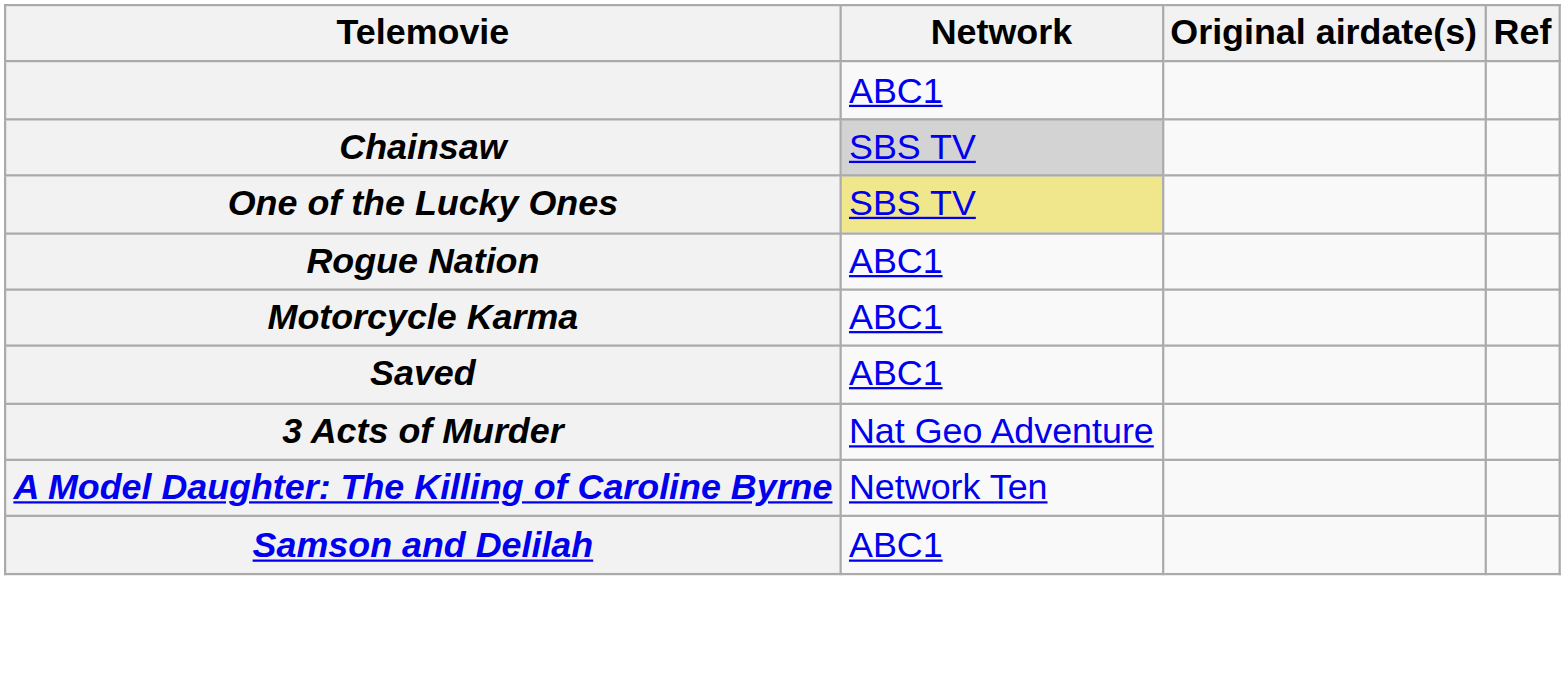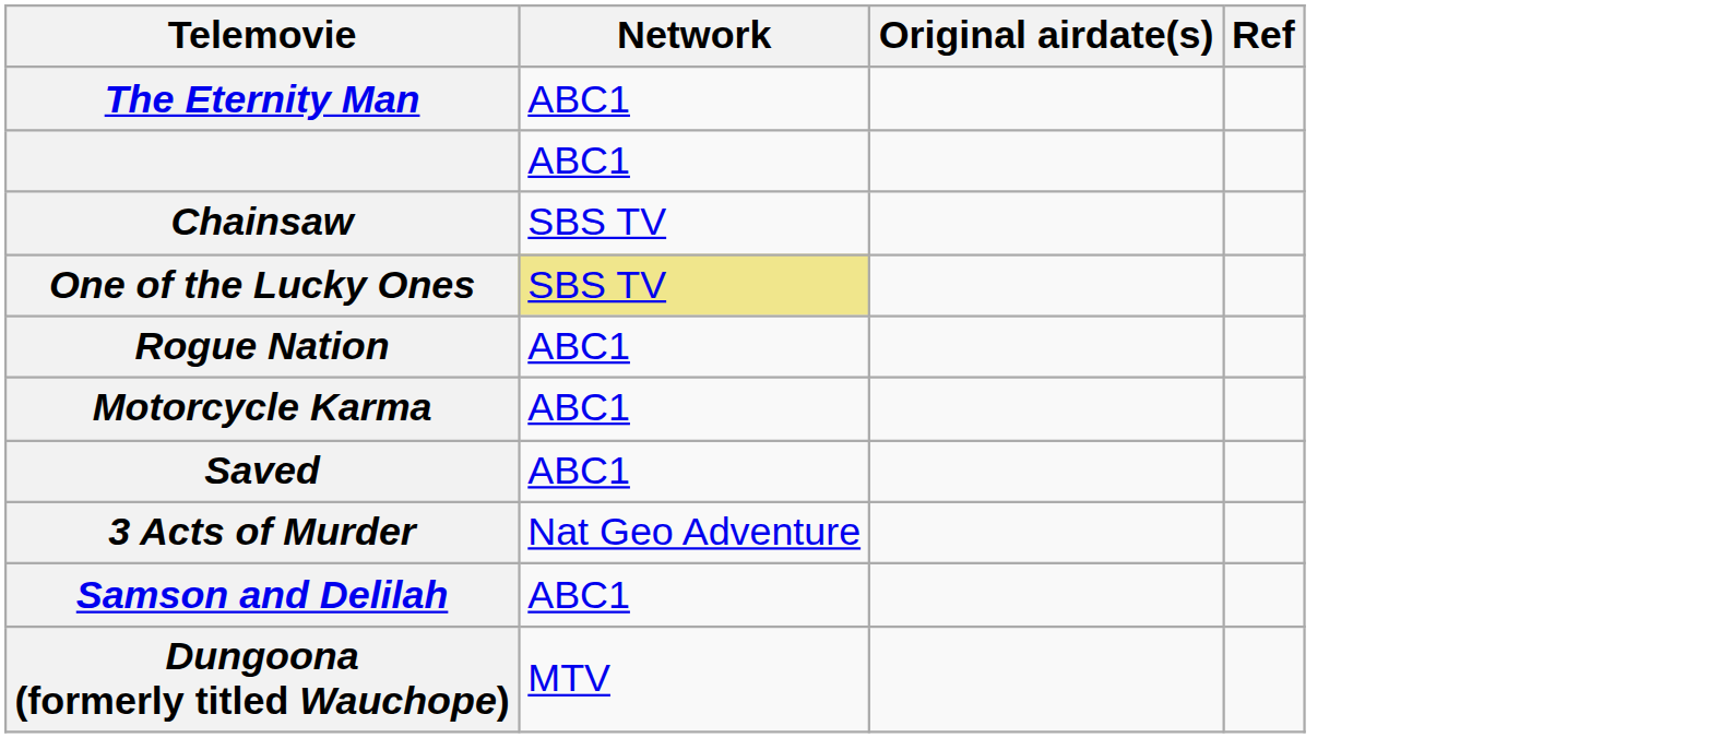 <table class="wikitable plainrowheaders sortable">
 <tr>
 <th scope="col">Telemovie</th>
 <th scope="col">Network</th>
 <th scope="col">Original airdate(s)</th>
 <th scope="col" class="unsortable">Ref</th>
+</tr>
+<tr>
+<th scope="row"><em><a href='#'>The Eternity Man</a></em></th>
+<td><a href='#'>ABC1</a></td>
+<td align=center></td>
+<td align=center></td>
 </tr>
 <tr>
 <th scope="row"></th>
 <td><a href='#'>ABC1</a></td>
 <td align=center></td>
 <td align=center></td>
 </tr>
 <tr>
 <th scope="row"><em>Chainsaw</em></th>
-<td style="background: lightgrey;"><a href='#'>SBS TV</a></td>
+<td><a href='#'>SBS TV</a></td>
 <td align=center></td>
 <td align=center></td>
 </tr>
 <tr>
 <th scope="row"><em>One of the Lucky Ones</em></th>
 <td style="background: khaki;"><a href='#'>SBS TV</a></td>
 <td align=center></td>
 <td align=center></td>
 </tr>
 <tr>
 <th scope="row"><em>Rogue Nation</em></th>
 <td><a href='#'>ABC1</a></td>
 <td align=center></td>
 <td align=center></td>
 </tr>
 <tr>
 <th scope="row"><em>Motorcycle Karma</em></th>
 <td><a href='#'>ABC1</a></td>
 <td align=center></td>
 <td align=center></td>
 </tr>
 <tr>
 <th scope="row"><em>Saved</em></th>
 <td><a href='#'>ABC1</a></td>
 <td align=center></td>
 <td align=center></td>
 </tr>
 <tr>
 <th scope="row"><em>3 Acts of Murder</em></th>
 <td><a href='#'>Nat Geo Adventure</a></td>
 <td align=center></td>
 <td align=center></td>
 </tr>
 <tr>
-<th scope="row"><em><a href='#'>A Model Daughter: The Killing of Caroline Byrne</a></em></th>
-<td><a href='#'>Network Ten</a></td>
-<td align=center></td>
-<td align=center></td>
-</tr>
-<tr>
 <th scope="row"><em><a href='#'>Samson and Delilah</a></em></th>
 <td><a href='#'>ABC1</a></td>
 <td align=center></td>
 <td align=center></td>
 </tr>
+<tr>
+<th scope="row"><em>Dungoona</em><br>(formerly titled <em>Wauchope</em>)</th>
+<td><a href='#'>MTV</a></td>
+<td align=center></td>
+<td align=center></td>
+</tr>
 </table>
